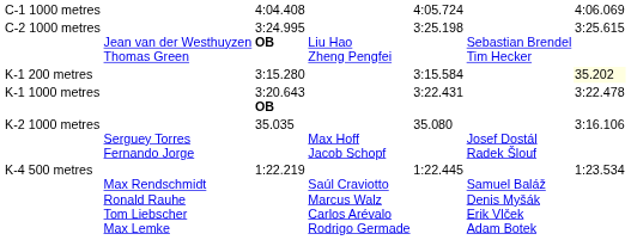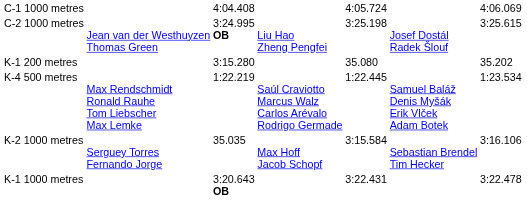 <table>
 <tr valign="top">
 <td>C-1 1000 metres<br></td>
 <td></td>
 <td>4:04.408</td>
 <td></td>
 <td>4:05.724</td>
 <td></td>
 <td>4:06.069</td>
 </tr>
 <tr valign="top">
 <td>C-2 1000 metres<br></td>
 <td> <br> <a href='#'>Jean van der Westhuyzen</a> <br> <a href='#'>Thomas Green</a></td>
 <td>3:24.995 <br> <strong>OB</strong></td>
 <td> <br> <a href='#'>Liu Hao</a> <br> <a href='#'>Zheng Pengfei</a></td>
 <td>3:25.198</td>
-<td> <br> <a href='#'>Sebastian Brendel</a> <br> <a href='#'>Tim Hecker</a></td>
+<td> <br> <a href='#'>Josef Dostál</a> <br> <a href='#'>Radek Šlouf</a></td>
 <td>3:25.615</td>
 </tr>
 <tr valign="top">
 <td>K-1 200 metres<br></td>
 <td></td>
 <td>3:15.280</td>
 <td></td>
+<td>35.080</td>
+<td></td>
+<td>35.202</td>
+</tr>
+<tr valign="top">
+<td>K-4 500 metres<br></td>
+<td> <br> <a href='#'>Max Rendschmidt</a> <br> <a href='#'>Ronald Rauhe</a> <br> <a href='#'>Tom Liebscher</a> <br> <a href='#'>Max Lemke</a></td>
+<td>1:22.219</td>
+<td> <br> <a href='#'>Saúl Craviotto</a> <br> <a href='#'>Marcus Walz</a> <br> <a href='#'>Carlos Arévalo</a> <br> <a href='#'>Rodrigo Germade</a></td>
+<td>1:22.445</td>
+<td> <br> <a href='#'>Samuel Baláž</a> <br> <a href='#'>Denis Myšák</a> <br> <a href='#'>Erik Vlček</a> <br> <a href='#'>Adam Botek</a></td>
+<td>1:23.534</td>
+</tr>
+<tr valign="top">
+<td>K-2 1000 metres<br></td>
+<td> <br> <a href='#'>Serguey Torres</a> <br> <a href='#'>Fernando Jorge</a></td>
+<td>35.035</td>
+<td> <br> <a href='#'>Max Hoff</a> <br> <a href='#'>Jacob Schopf</a></td>
 <td>3:15.584</td>
-<td></td>
-<td style="background: lightyellow;">35.202</td>
+<td> <br> <a href='#'>Sebastian Brendel</a> <br> <a href='#'>Tim Hecker</a></td>
+<td>3:16.106</td>
 </tr>
 <tr valign="top">
 <td>K-1 1000 metres<br></td>
 <td></td>
 <td>3:20.643 <br>  <strong>OB</strong></td>
 <td></td>
 <td>3:22.431</td>
 <td></td>
 <td>3:22.478</td>
 </tr>
-<tr valign="top">
-<td>K-2 1000 metres<br></td>
-<td> <br> <a href='#'>Serguey Torres</a> <br> <a href='#'>Fernando Jorge</a></td>
-<td>35.035</td>
-<td> <br> <a href='#'>Max Hoff</a> <br> <a href='#'>Jacob Schopf</a></td>
-<td>35.080</td>
-<td> <br> <a href='#'>Josef Dostál</a> <br> <a href='#'>Radek Šlouf</a></td>
-<td>3:16.106</td>
-</tr>
-<tr valign="top">
-<td>K-4 500 metres<br></td>
-<td> <br> <a href='#'>Max Rendschmidt</a> <br> <a href='#'>Ronald Rauhe</a> <br> <a href='#'>Tom Liebscher</a> <br> <a href='#'>Max Lemke</a></td>
-<td>1:22.219</td>
-<td> <br> <a href='#'>Saúl Craviotto</a> <br> <a href='#'>Marcus Walz</a> <br> <a href='#'>Carlos Arévalo</a> <br> <a href='#'>Rodrigo Germade</a></td>
-<td>1:22.445</td>
-<td> <br> <a href='#'>Samuel Baláž</a> <br> <a href='#'>Denis Myšák</a> <br> <a href='#'>Erik Vlček</a> <br> <a href='#'>Adam Botek</a></td>
-<td>1:23.534</td>
-</tr>
 </table>
